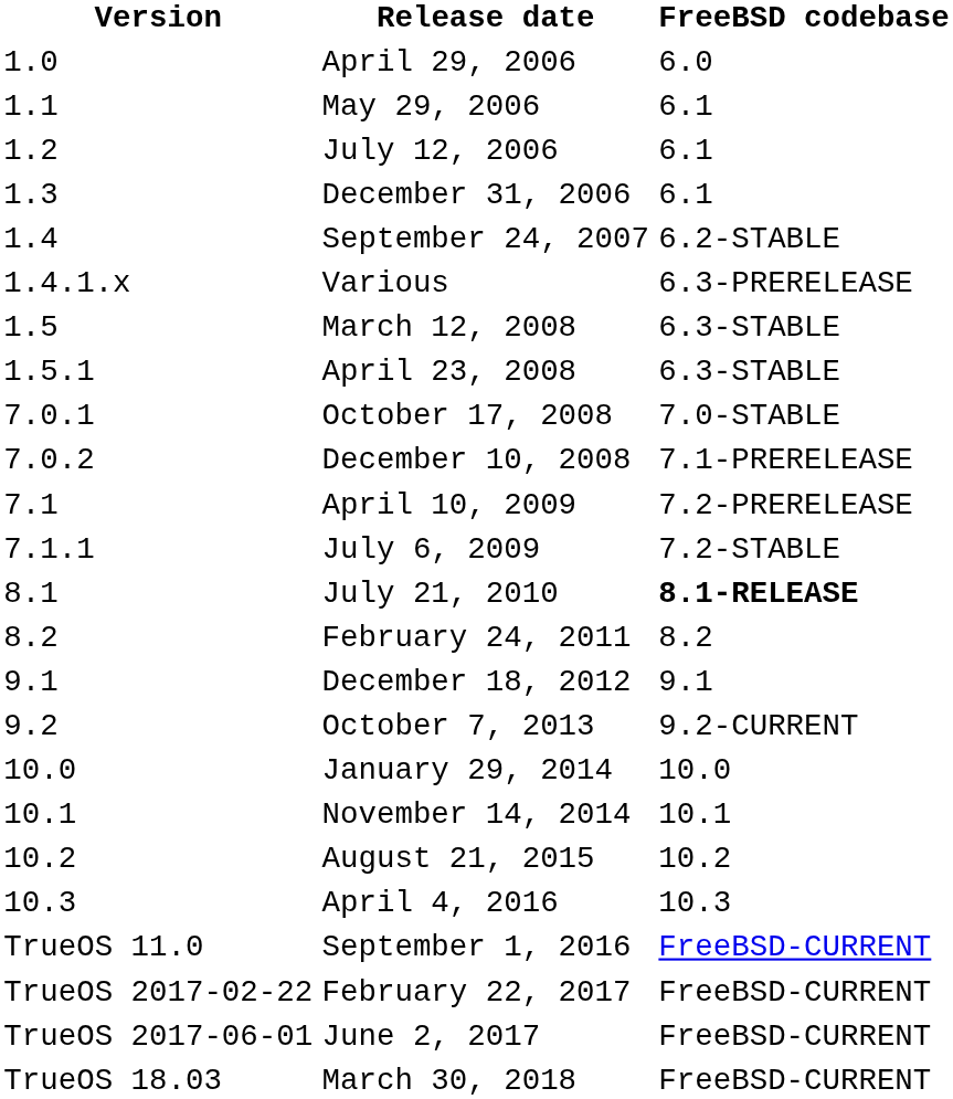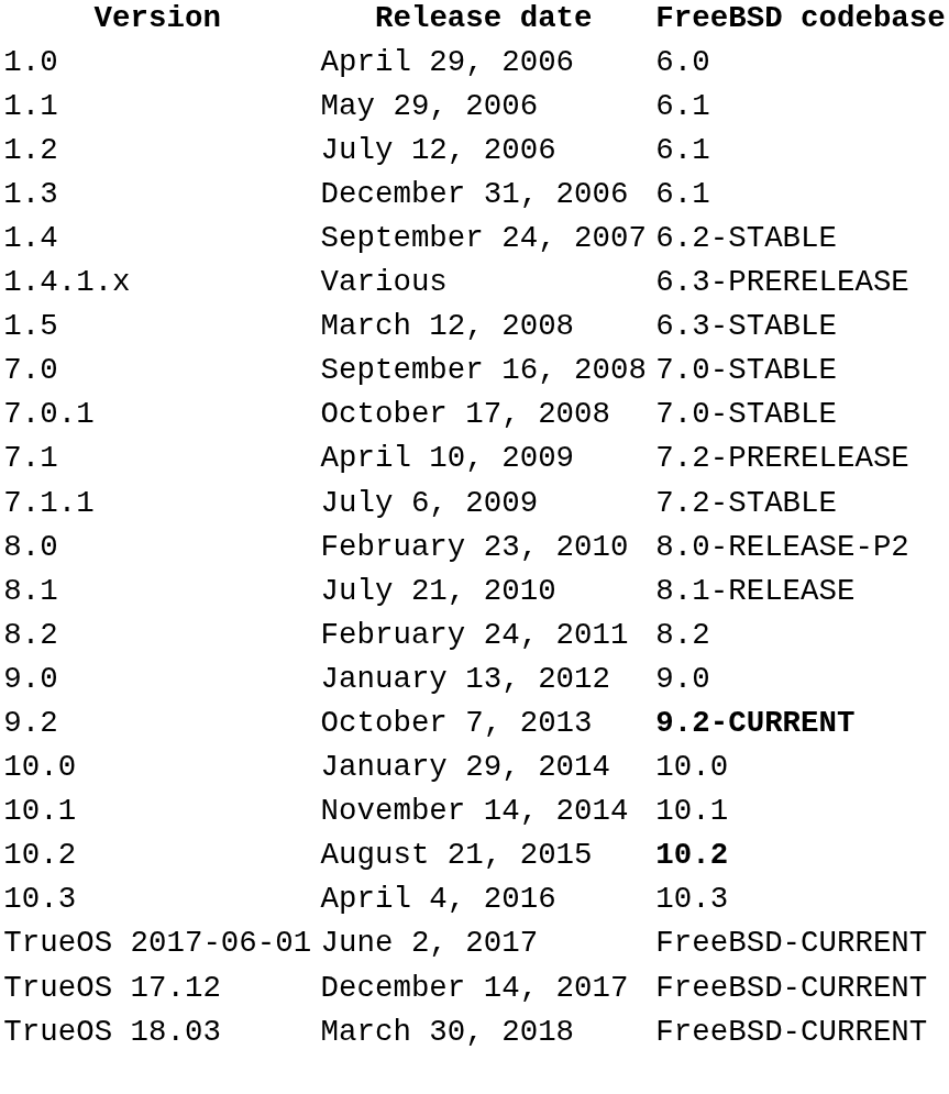 <table class="toccolours">
 <tr>
 <th>Version</th>
 <th>Release date</th>
 <th>FreeBSD codebase</th>
 </tr>
 <tr>
 <td>1.0</td>
 <td>April 29, 2006</td>
 <td>6.0</td>
 </tr>
 <tr --->
 <td>1.1</td>
 <td>May 29, 2006</td>
 <td>6.1</td>
 </tr>
 <tr --->
 <td>1.2</td>
 <td>July 12, 2006</td>
 <td>6.1</td>
 </tr>
 <tr --->
 <td>1.3</td>
 <td>December 31, 2006</td>
 <td>6.1</td>
 </tr>
 <tr --->
 <td>1.4</td>
 <td>September 24, 2007</td>
 <td>6.2-STABLE</td>
 </tr>
 <tr --->
 <td>1.4.1.x</td>
 <td>Various</td>
 <td>6.3-PRERELEASE</td>
 </tr>
 <tr --->
 <td>1.5</td>
 <td>March 12, 2008</td>
 <td>6.3-STABLE</td>
 </tr>
 <tr --->
-<td>1.5.1</td>
-<td>April 23, 2008</td>
-<td>6.3-STABLE</td>
+<td>7.0</td>
+<td>September 16, 2008</td>
+<td>7.0-STABLE</td>
 </tr>
 <tr --->
 <td>7.0.1</td>
 <td>October 17, 2008</td>
 <td>7.0-STABLE</td>
-</tr>
-<tr --->
-<td>7.0.2</td>
-<td>December 10, 2008</td>
-<td>7.1-PRERELEASE</td>
 </tr>
 <tr --->
 <td>7.1</td>
 <td>April 10, 2009</td>
 <td>7.2-PRERELEASE</td>
 </tr>
 <tr --->
 <td>7.1.1</td>
 <td>July 6, 2009</td>
 <td>7.2-STABLE</td>
 </tr>
 <tr --->
+<td>8.0</td>
+<td>February 23, 2010</td>
+<td>8.0-RELEASE-P2</td>
+</tr>
+<tr --->
 <td>8.1</td>
 <td>July 21, 2010</td>
-<td><strong>8.1-RELEASE</strong></td>
+<td>8.1-RELEASE</td>
 </tr>
 <tr --->
 <td>8.2</td>
 <td>February 24, 2011</td>
 <td>8.2</td>
 </tr>
 <tr --->
-<td>9.1</td>
-<td>December 18, 2012</td>
-<td>9.1</td>
+<td>9.0</td>
+<td>January 13, 2012</td>
+<td>9.0</td>
 </tr>
 <tr --->
 <td>9.2</td>
 <td>October 7, 2013</td>
-<td>9.2-CURRENT</td>
+<td><strong>9.2-CURRENT</strong></td>
 </tr>
 <tr --->
 <td>10.0</td>
 <td>January 29, 2014</td>
 <td>10.0</td>
 </tr>
 <tr --->
 <td>10.1</td>
 <td>November 14, 2014</td>
 <td>10.1</td>
 </tr>
 <tr --->
 <td>10.2</td>
 <td>August 21, 2015</td>
-<td>10.2</td>
+<td><strong>10.2</strong></td>
 </tr>
 <tr --->
 <td>10.3</td>
 <td>April 4, 2016</td>
 <td>10.3</td>
 </tr>
-<tr --->
-<td>TrueOS 11.0</td>
-<td>September 1, 2016</td>
-<td><a href='#'>FreeBSD-CURRENT</a></td>
-</tr>
 <tr>
-<td>TrueOS 2017-02-22</td>
-<td>February 22, 2017</td>
+<td>TrueOS 2017-06-01</td>
+<td>June 2, 2017</td>
 <td>FreeBSD-CURRENT</td>
 </tr>
 <tr>
-<td>TrueOS 2017-06-01</td>
-<td>June 2, 2017</td>
+<td>TrueOS 17.12</td>
+<td>December 14, 2017</td>
 <td>FreeBSD-CURRENT</td>
 </tr>
 <tr>
 <td>TrueOS 18.03</td>
 <td>March 30, 2018</td>
 <td>FreeBSD-CURRENT</td>
 </tr>
 </table>
